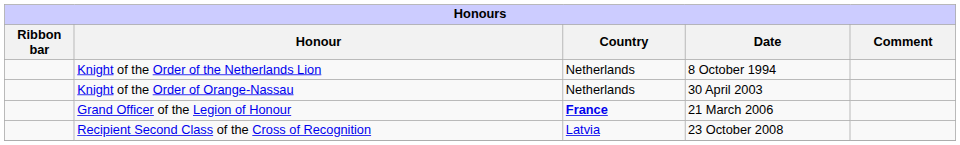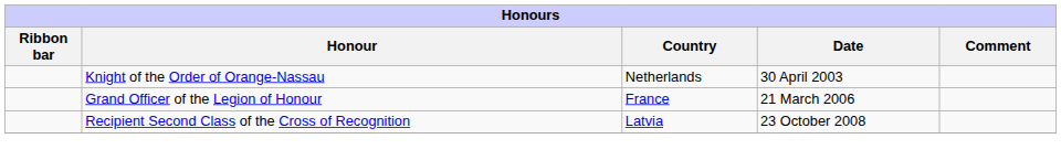 <table class="wikitable" style="width:60%;">
 <tr style="background:#ccf; text-align:center;">
 <td colspan=5><strong>Honours</strong></td>
 </tr>
 <tr>
 <th style="width:80px;">Ribbon bar</th>
 <th>Honour</th>
 <th>Country</th>
 <th>Date</th>
 <th>Comment</th>
 </tr>
 <tr>
 <td></td>
-<td><a href='#'>Knight</a> of the <a href='#'>Order of the Netherlands Lion</a></td>
-<td>Netherlands</td>
-<td>8 October 1994</td>
-<td></td>
-</tr>
-<tr>
-<td></td>
 <td><a href='#'>Knight</a> of the <a href='#'>Order of Orange-Nassau</a></td>
 <td>Netherlands</td>
 <td>30 April 2003</td>
 <td></td>
 </tr>
 <tr>
 <td></td>
 <td><a href='#'>Grand Officer</a> of the <a href='#'>Legion of Honour</a></td>
-<td><strong><a href='#'>France</a></strong></td>
+<td><a href='#'>France</a></td>
 <td>21 March 2006</td>
 <td></td>
 </tr>
 <tr>
 <td></td>
 <td><a href='#'>Recipient Second Class</a> of the <a href='#'>Cross of Recognition</a></td>
 <td><a href='#'>Latvia</a></td>
 <td>23 October 2008</td>
 <td></td>
 </tr>
 <tr>
 </tr>
 </table>
